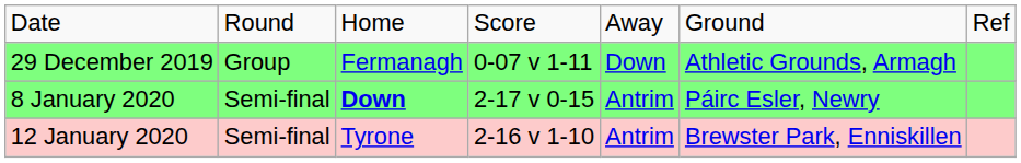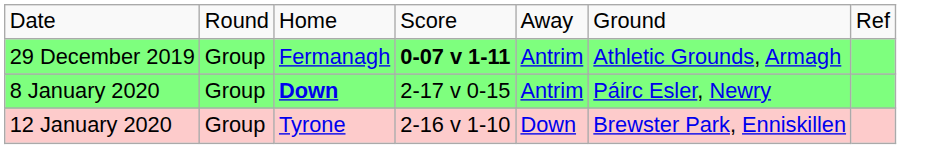 <table class="wikitable">
 <tr>
 <td>Date</td>
 <td>Round</td>
 <td>Home</td>
 <td>Score</td>
 <td>Away</td>
 <td>Ground</td>
 <td>Ref</td>
 </tr>
 <tr bgcolor="#7eff7e">
 <td>29 December 2019</td>
 <td>Group</td>
 <td><a href='#'>Fermanagh</a></td>
-<td>0-07 v 1-11</td>
-<td><a href='#'>Down</a></td>
+<td><strong>0-07 v 1-11</strong></td>
+<td><a href='#'>Antrim</a></td>
 <td><a href='#'>Athletic Grounds</a>, <a href='#'>Armagh</a></td>
 <td></td>
 </tr>
 <tr bgcolor="#7eff7e">
 <td>8 January 2020</td>
-<td>Semi-final</td>
+<td>Group</td>
 <td><strong><a href='#'>Down</a></strong></td>
 <td>2-17 v 0-15</td>
 <td><a href='#'>Antrim</a></td>
 <td><a href='#'>Páirc Esler</a>, <a href='#'>Newry</a></td>
 <td></td>
 </tr>
 <tr bgcolor="#fdcbcb">
 <td>12 January 2020</td>
-<td>Semi-final</td>
+<td>Group</td>
 <td><a href='#'>Tyrone</a></td>
 <td>2-16 v 1-10</td>
-<td><a href='#'>Antrim</a></td>
+<td><a href='#'>Down</a></td>
 <td><a href='#'>Brewster Park</a>, <a href='#'>Enniskillen</a></td>
 <td></td>
 </tr>
 </table>
